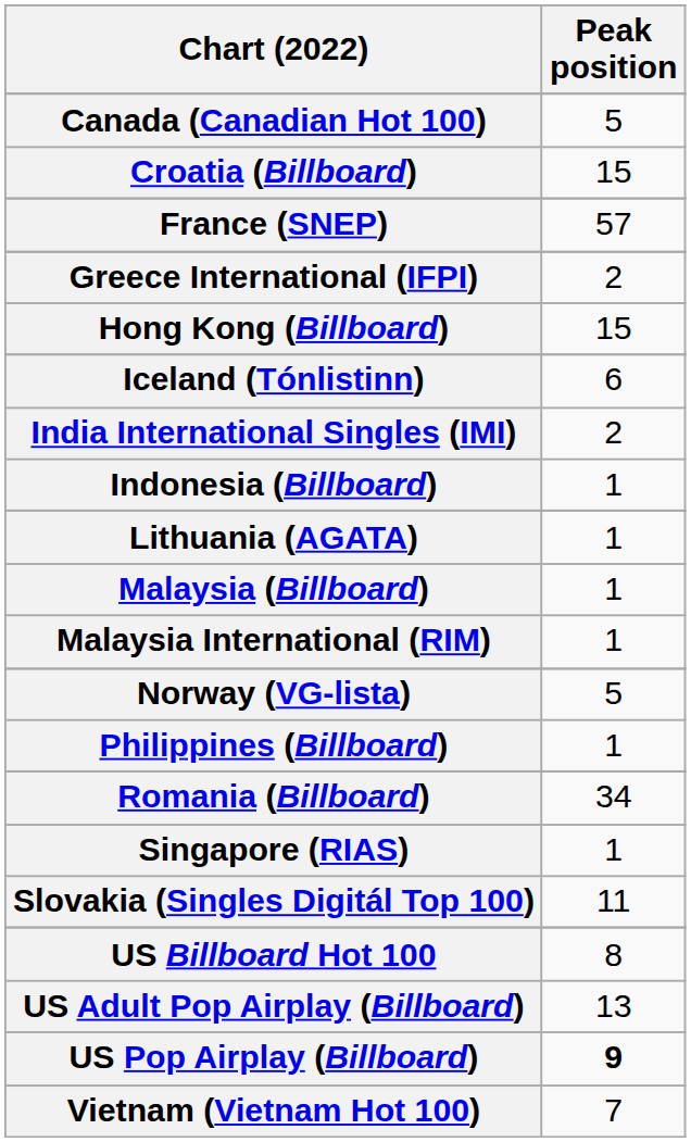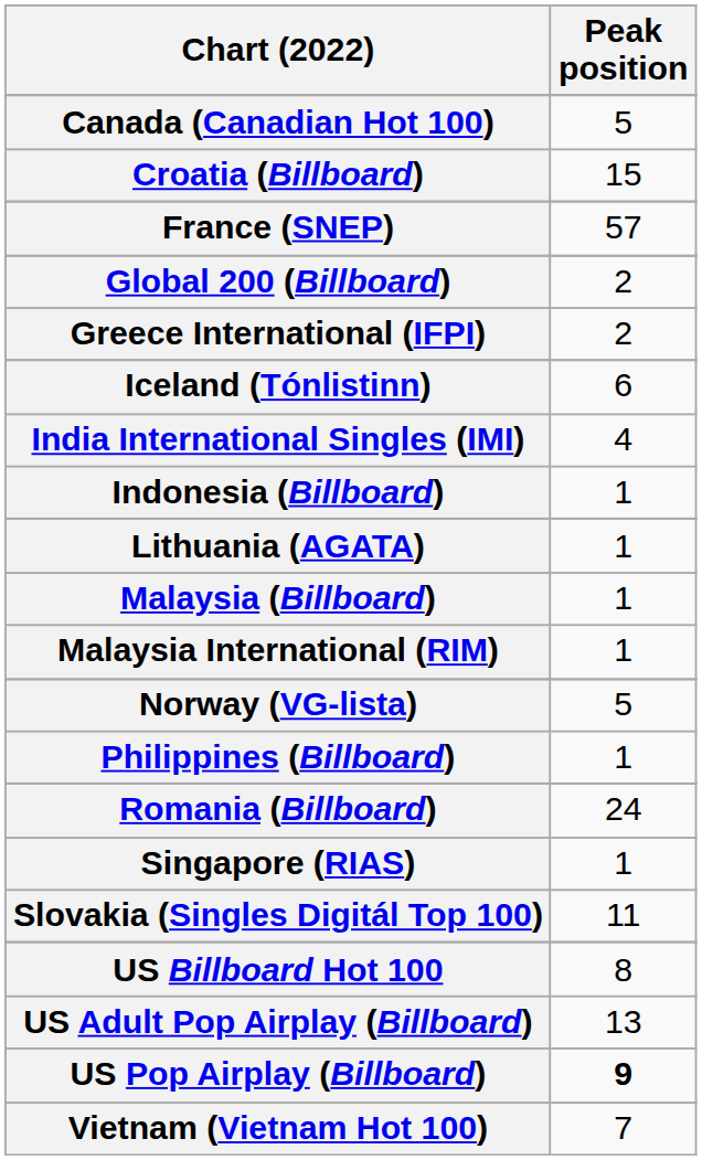 <table class="wikitable sortable plainrowheaders" style="text-align:center">
 <tr>
 <th scope="col">Chart (2022)</th>
 <th scope="col">Peak<br>position</th>
 </tr>
 <tr>
 </tr>
 <tr>
 </tr>
 <tr>
 </tr>
 <tr>
 <th scope="row">Canada (<a href='#'>Canadian Hot 100</a>)</th>
 <td>5</td>
 </tr>
 <tr>
 <th scope="row"><a href='#'>Croatia</a> (<em><a href='#'>Billboard</a></em>)</th>
 <td>15</td>
 </tr>
 <tr>
 </tr>
 <tr>
 </tr>
 <tr>
 </tr>
 <tr>
 <th scope="row">France (<a href='#'>SNEP</a>)</th>
 <td>57</td>
 </tr>
 <tr>
 </tr>
 <tr>
-<th scope="row">Greece International (<a href='#'>IFPI</a>)</th>
+<th scope="row"><a href='#'>Global 200</a> (<em><a href='#'>Billboard</a></em>)</th>
 <td>2</td>
 </tr>
 <tr>
-<th scope="row">Hong Kong (<em><a href='#'>Billboard</a></em>)</th>
-<td>15</td>
+<th scope="row">Greece International (<a href='#'>IFPI</a>)</th>
+<td>2</td>
 </tr>
 <tr>
 </tr>
 <tr>
 </tr>
 <tr>
 <th scope="row">Iceland (<a href='#'>Tónlistinn</a>)</th>
 <td>6</td>
 </tr>
 <tr>
 <th scope="row"><a href='#'>India International Singles</a> (<a href='#'>IMI</a>)</th>
-<td>2</td>
+<td>4</td>
 </tr>
 <tr>
 <th scope="row">Indonesia (<em><a href='#'>Billboard</a></em>)</th>
 <td>1</td>
 </tr>
 <tr>
 </tr>
 <tr>
 </tr>
 <tr>
 <th scope="row">Lithuania (<a href='#'>AGATA</a>)</th>
 <td>1</td>
 </tr>
 <tr>
 <th scope="row"><a href='#'>Malaysia</a> (<em><a href='#'>Billboard</a></em>)</th>
 <td>1</td>
 </tr>
 <tr>
 <th scope="row">Malaysia International (<a href='#'>RIM</a>)</th>
 <td>1</td>
 </tr>
 <tr>
 </tr>
 <tr>
 </tr>
 <tr>
 <th scope="row">Norway (<a href='#'>VG-lista</a>)</th>
 <td>5</td>
 </tr>
 <tr>
 <th scope="row"><a href='#'>Philippines</a> (<em><a href='#'>Billboard</a></em>)</th>
 <td>1</td>
 </tr>
 <tr>
 </tr>
 <tr>
 </tr>
 <tr>
 <th scope="row"><a href='#'>Romania</a> (<em><a href='#'>Billboard</a></em>)</th>
-<td>34</td>
+<td>24</td>
 </tr>
 <tr>
 <th scope="row">Singapore (<a href='#'>RIAS</a>)</th>
 <td>1</td>
 </tr>
 <tr>
 <th scope="row">Slovakia (<a href='#'>Singles Digitál Top 100</a>)</th>
 <td>11</td>
 </tr>
 <tr>
 </tr>
 <tr>
 </tr>
 <tr>
 </tr>
 <tr>
 </tr>
 <tr>
 <th scope="row">US <a href='#'><em>Billboard</em> Hot 100</a></th>
 <td>8</td>
 </tr>
 <tr>
 <th scope="row">US <a href='#'>Adult Pop Airplay</a> (<em><a href='#'>Billboard</a></em>)</th>
 <td>13</td>
 </tr>
 <tr>
 <th scope="row">US <a href='#'>Pop Airplay</a> (<em><a href='#'>Billboard</a></em>)</th>
 <td><strong>9</strong></td>
 </tr>
 <tr>
 <th scope="row">Vietnam (<a href='#'>Vietnam Hot 100</a>)</th>
 <td>7</td>
 </tr>
 </table>
